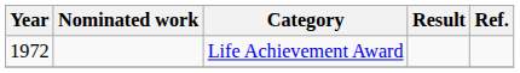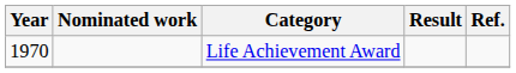 <table class="wikitable">
 <tr>
 <th>Year</th>
 <th>Nominated work</th>
 <th>Category</th>
 <th>Result</th>
 <th>Ref.</th>
 </tr>
 <tr>
-<td>1972</td>
+<td>1970</td>
 <td></td>
 <td><a href='#'>Life Achievement Award</a></td>
 <td></td>
 <td></td>
 </tr>
 <tr>
 </tr>
 </table>
